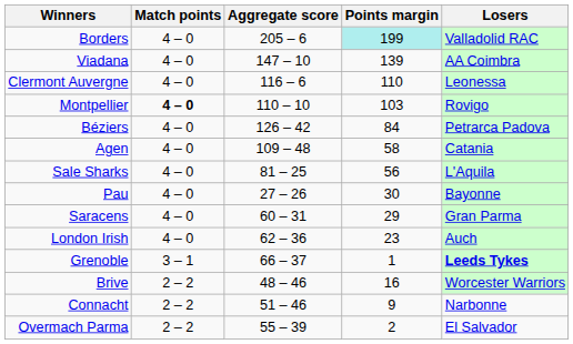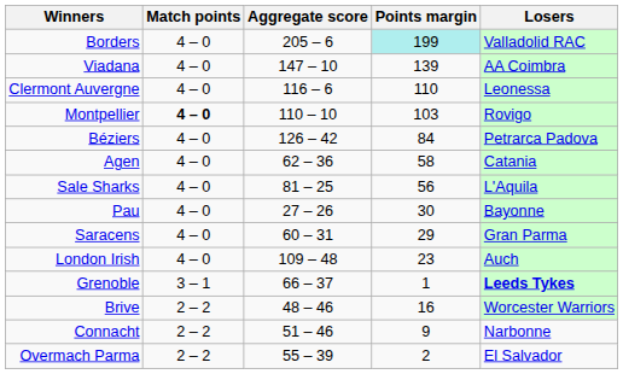 <table class="wikitable" style="text-align: center;">
 <tr>
 <th>Winners</th>
 <th>Match points</th>
 <th>Aggregate score</th>
 <th>Points margin</th>
 <th>Losers</th>
 </tr>
 <tr>
 <td align="right"><a href='#'>Borders</a> </td>
 <td>4 – 0</td>
 <td>205 –  6</td>
 <td style="background: paleturquoise;">199</td>
 <td style="background:#cfc;" align="left"> <a href='#'>Valladolid RAC</a></td>
 </tr>
 <tr>
 <td align="right"><a href='#'>Viadana</a> </td>
 <td>4 – 0</td>
 <td>147 – 10</td>
 <td>139</td>
 <td style="background:#cfc;" align="left"> <a href='#'>AA Coimbra</a></td>
 </tr>
 <tr>
 <td align="right"><a href='#'>Clermont Auvergne</a> </td>
 <td>4 – 0</td>
 <td>116 –  6</td>
 <td>110</td>
 <td style="background:#cfc;" align="left"> <a href='#'>Leonessa</a></td>
 </tr>
 <tr>
 <td align="right"><a href='#'>Montpellier</a> </td>
 <td><strong>4 – 0</strong></td>
 <td>110 – 10</td>
 <td>103</td>
 <td style="background:#cfc;" align="left"> <a href='#'>Rovigo</a></td>
 </tr>
 <tr>
 <td align="right"><a href='#'>Béziers</a> </td>
 <td>4 – 0</td>
 <td>126 – 42</td>
 <td>84</td>
 <td style="background:#cfc;" align="left"> <a href='#'>Petrarca Padova</a></td>
 </tr>
 <tr>
 <td align="right"><a href='#'>Agen</a> </td>
 <td>4 – 0</td>
-<td>109 – 48</td>
+<td>62 – 36</td>
 <td>58</td>
 <td style="background:#cfc;" align="left"> <a href='#'>Catania</a></td>
 </tr>
 <tr>
 <td align="right"><a href='#'>Sale Sharks</a> </td>
 <td>4 – 0</td>
 <td>81 – 25</td>
 <td>56</td>
 <td style="background:#cfc;" align="left"> <a href='#'>L'Aquila</a></td>
 </tr>
 <tr>
 <td align="right"><a href='#'>Pau</a> </td>
 <td>4 – 0</td>
 <td>27 – 26</td>
 <td>30</td>
 <td style="background:#cfc;" align="left"> <a href='#'>Bayonne</a></td>
 </tr>
 <tr>
 <td align="right"><a href='#'>Saracens</a> </td>
 <td>4 – 0</td>
 <td>60 – 31</td>
 <td>29</td>
 <td style="background:#cfc;" align="left"> <a href='#'>Gran Parma</a></td>
 </tr>
 <tr>
 <td align="right"><a href='#'>London Irish</a> </td>
 <td>4 – 0</td>
-<td>62 – 36</td>
+<td>109 – 48</td>
 <td>23</td>
 <td style="background:#cfc;" align="left"> <a href='#'>Auch</a></td>
 </tr>
 <tr>
 <td align="right"><a href='#'>Grenoble</a> </td>
 <td>3 – 1</td>
 <td>66 – 37</td>
 <td>1</td>
 <td style="background:#cfc;" align="left"><strong> <a href='#'>Leeds Tykes</a></strong></td>
 </tr>
 <tr>
 <td align="right"><a href='#'>Brive</a> </td>
 <td>2 – 2</td>
 <td>48 – 46</td>
 <td>16</td>
 <td style="background:#cfc;" align="left"> <a href='#'>Worcester Warriors</a></td>
 </tr>
 <tr>
 <td align="right"><a href='#'>Connacht</a> </td>
 <td>2 – 2</td>
 <td>51 – 46</td>
 <td>9</td>
 <td align="left"> <a href='#'>Narbonne</a></td>
 </tr>
 <tr>
 <td align="right"><a href='#'>Overmach Parma</a> </td>
 <td>2 – 2</td>
 <td>55 – 39</td>
 <td>2</td>
 <td align="left"> <a href='#'>El Salvador</a></td>
 </tr>
 </table>
